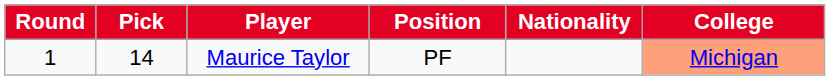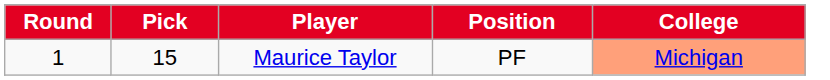 <table class="wikitable sortable sortable">
 <tr>
 <th style="background:#E30022; color:white" width="10%">Round</th>
 <th style="background:#E30022; color:white" width="10%">Pick</th>
 <th style="background:#E30022; color:white" width="20%">Player</th>
 <th style="background:#E30022; color:white" width="15%">Position</th>
-<th style="background:#E30022; color:white" width="15%">Nationality</th>
 <th style="background:#E30022; color:white" width="20%">College</th>
 </tr>
 <tr style="text-align: center">
 <td>1</td>
-<td>14</td>
+<td>15</td>
 <td><a href='#'>Maurice Taylor</a></td>
 <td>PF</td>
-<td></td>
 <td style="background: lightsalmon;"><a href='#'>Michigan</a></td>
 </tr>
 </table>
